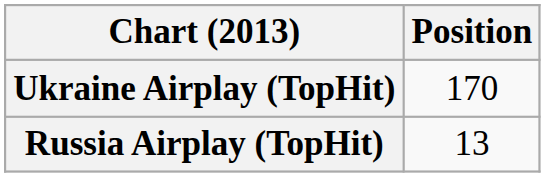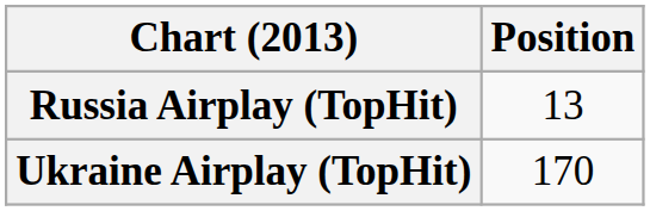 <table class="wikitable sortable plainrowheaders" style="text-align:center;">
 <tr>
 <th scope="col">Chart (2013)</th>
 <th scope="col">Position</th>
 </tr>
 <tr>
+<th scope="row">Russia Airplay (TopHit)</th>
+<td>13</td>
+</tr>
+<tr>
 <th scope="row">Ukraine Airplay (TopHit)</th>
 <td>170</td>
 </tr>
-<tr>
-<th scope="row">Russia Airplay (TopHit)</th>
-<td>13</td>
-</tr>
 </table>
